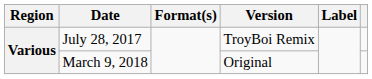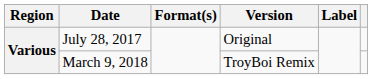 <table class="wikitable plainrowheaders">
 <tr>
 <th scope="col">Region</th>
 <th scope="col">Date</th>
 <th scope="col">Format(s)</th>
 <th scope="col">Version</th>
 <th scope="col">Label</th>
 <th scope="col"></th>
 </tr>
 <tr>
 <th scope="row" rowspan="2">Various</th>
 <td>July 28, 2017</td>
 <td rowspan="2"></td>
-<td>TroyBoi Remix</td>
+<td>Original</td>
 <td rowspan="2"></td>
 <td align="center"></td>
 </tr>
 <tr>
 <td>March 9, 2018</td>
-<td>Original</td>
+<td>TroyBoi Remix</td>
 <td align="center"></td>
 </tr>
 </table>
